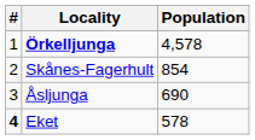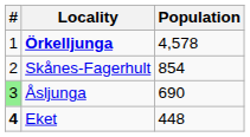 <table class="wikitable">
 <tr>
 <th>#</th>
 <th>Locality</th>
 <th>Population</th>
 </tr>
 <tr>
 <td>1</td>
 <td><strong><a href='#'>Örkelljunga</a></strong></td>
 <td>4,578</td>
 </tr>
 <tr>
 <td>2</td>
 <td><a href='#'>Skånes-Fagerhult</a></td>
 <td>854</td>
 </tr>
 <tr>
-<td>3</td>
+<td style="background: lightgreen;">3</td>
 <td><a href='#'>Åsljunga</a></td>
 <td>690</td>
 </tr>
 <tr>
 <td><strong>4</strong></td>
 <td><a href='#'>Eket</a></td>
-<td>578</td>
+<td>448</td>
 </tr>
 </table>
